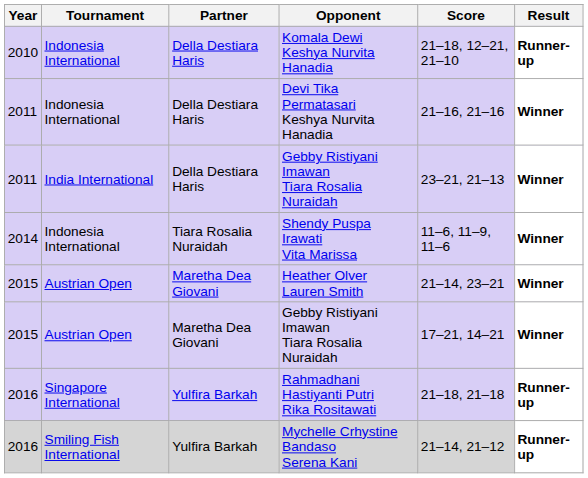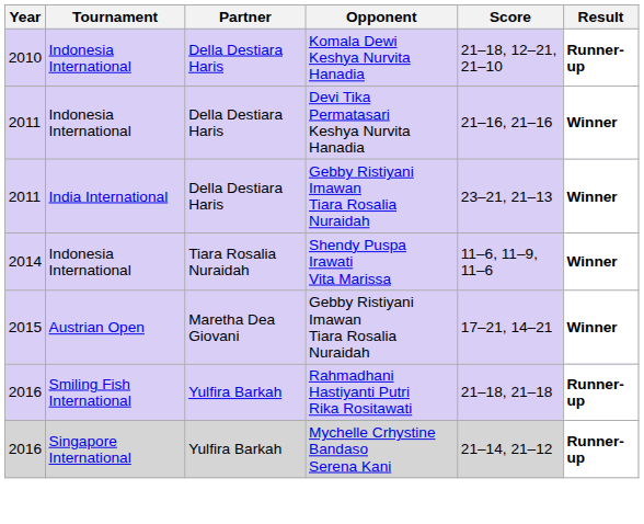 <table class="sortable wikitable" style="font-size: 90%">
 <tr>
 <th>Year</th>
 <th>Tournament</th>
 <th>Partner</th>
 <th>Opponent</th>
 <th>Score</th>
 <th>Result</th>
 </tr>
 <tr style="background:#D8CEF6">
 <td align="centre">2010</td>
 <td align="left"><a href='#'>Indonesia International</a></td>
 <td align="left"> <a href='#'>Della Destiara Haris</a></td>
 <td align="left"> <a href='#'>Komala Dewi</a> <br>  <a href='#'>Keshya Nurvita Hanadia</a></td>
 <td align="left">21–18, 12–21, 21–10</td>
 <td style="text-align:left; background:white"> <strong>Runner-up</strong></td>
 </tr>
 <tr style="background:#D8CEF6">
 <td align="centre">2011</td>
 <td align="left">Indonesia International</td>
 <td align="left"> Della Destiara Haris</td>
 <td align="left"> <a href='#'>Devi Tika Permatasari</a> <br>  Keshya Nurvita Hanadia</td>
 <td align="left">21–16, 21–16</td>
 <td style="text-align: left; background:white"> <strong>Winner</strong></td>
 </tr>
 <tr style="background:#D8CEF6">
 <td align="centre">2011</td>
 <td align="left"><a href='#'>India International</a></td>
 <td align="left"> Della Destiara Haris</td>
 <td align="left"> <a href='#'>Gebby Ristiyani Imawan</a> <br>  <a href='#'>Tiara Rosalia Nuraidah</a></td>
 <td align="left">23–21, 21–13</td>
 <td style="text-align: left; background:white"> <strong>Winner</strong></td>
 </tr>
 <tr style="background:#D8CEF6">
 <td align="centre">2014</td>
 <td align="left">Indonesia International</td>
 <td align="left"> Tiara Rosalia Nuraidah</td>
 <td align="left"> <a href='#'>Shendy Puspa Irawati</a> <br>  <a href='#'>Vita Marissa</a></td>
 <td align="left">11–6, 11–9, 11–6</td>
 <td style="text-align: left; background:white"> <strong>Winner</strong></td>
 </tr>
 <tr style="background:#D8CEF6">
 <td align="centre">2015</td>
 <td align="left"><a href='#'>Austrian Open</a></td>
-<td align="left"> <a href='#'>Maretha Dea Giovani</a></td>
-<td align="left"> <a href='#'>Heather Olver</a> <br>  <a href='#'>Lauren Smith</a></td>
-<td align="left">21–14, 23–21</td>
-<td style="text-align: left; background:white"> <strong>Winner</strong></td>
-</tr>
-<tr style="background:#D8CEF6">
-<td align="centre">2015</td>
-<td align="left"><a href='#'>Austrian Open</a></td>
 <td align="left"> Maretha Dea Giovani</td>
 <td align="left"> Gebby Ristiyani Imawan <br>  Tiara Rosalia Nuraidah</td>
 <td align="left">17–21, 14–21</td>
 <td style="text-align: left; background:white"> <strong>Winner</strong></td>
 </tr>
 <tr style="background:#D8CEF6">
 <td align="centre">2016</td>
-<td align="left"><a href='#'>Singapore International</a></td>
+<td align="left"><a href='#'>Smiling Fish International</a></td>
 <td align="left"> <a href='#'>Yulfira Barkah</a></td>
 <td align="left"> <a href='#'>Rahmadhani Hastiyanti Putri</a> <br>  <a href='#'>Rika Rositawati</a></td>
 <td align="left">21–18, 21–18</td>
 <td style="text-align:left; background:white"> <strong>Runner-up</strong></td>
 </tr>
 <tr style="background:#D5D5D5">
 <td align="centre">2016</td>
-<td align="left"><a href='#'>Smiling Fish International</a></td>
+<td align="left"><a href='#'>Singapore International</a></td>
 <td align="left"> Yulfira Barkah</td>
 <td align="left"> <a href='#'>Mychelle Crhystine Bandaso</a> <br>  <a href='#'>Serena Kani</a></td>
 <td align="left">21–14, 21–12</td>
 <td style="text-align:left; background:white"> <strong>Runner-up</strong></td>
 </tr>
 </table>
